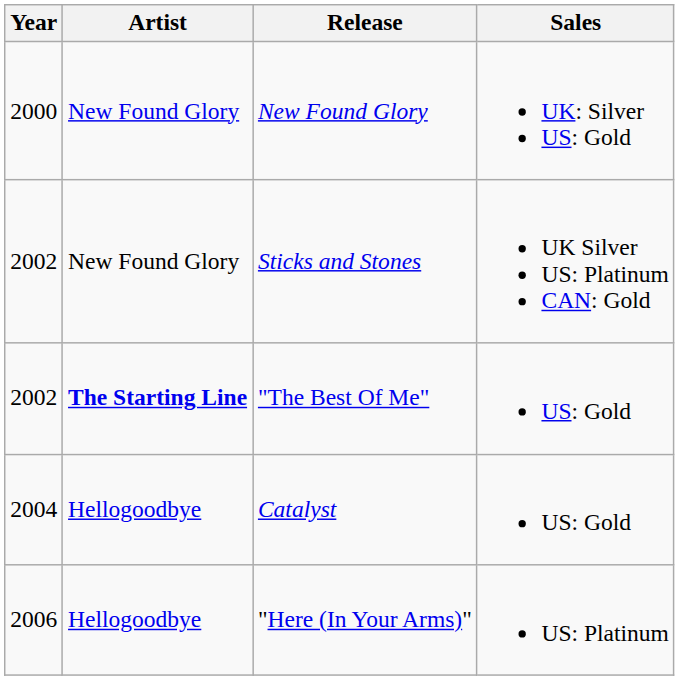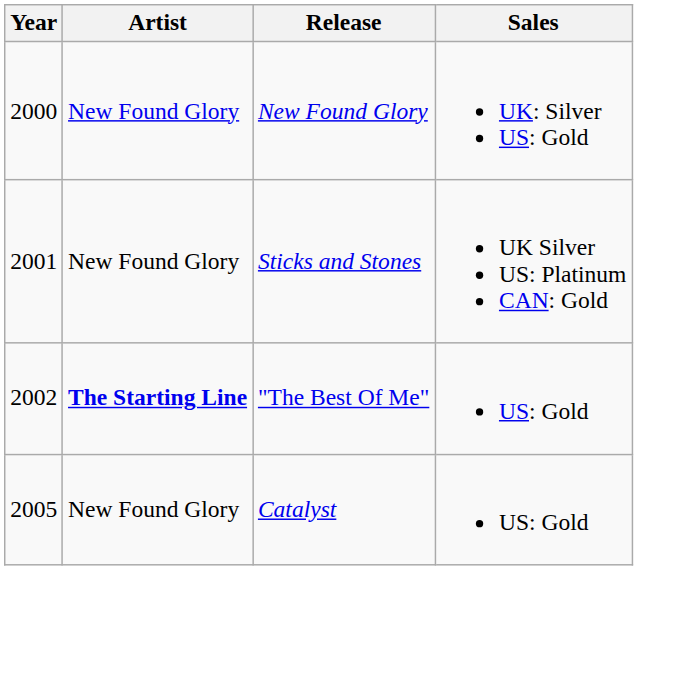 <table class="wikitable">
 <tr>
 <th>Year</th>
 <th>Artist</th>
 <th>Release</th>
 <th>Sales</th>
 </tr>
 <tr>
 <td>2000</td>
 <td><a href='#'>New Found Glory</a></td>
 <td><em><a href='#'>New Found Glory</a></em></td>
 <td style="text-align:left;"><br><ul><li><a href='#'>UK</a>: Silver</li><li><a href='#'>US</a>: Gold</li></ul></td>
 </tr>
 <tr>
-<td>2002</td>
+<td>2001</td>
 <td>New Found Glory</td>
 <td><em><a href='#'>Sticks and Stones</a></em></td>
 <td style="text-align:left;"><br><ul><li>UK Silver</li><li>US: Platinum</li><li><a href='#'>CAN</a>: Gold</li></ul></td>
 </tr>
 <tr>
 <td>2002</td>
 <td><strong><a href='#'>The Starting Line</a></strong></td>
 <td><a href='#'>"The Best Of Me"</a></td>
 <td><br><ul><li><a href='#'>US</a>: Gold</li></ul></td>
 </tr>
 <tr>
-<td>2004</td>
-<td><a href='#'>Hellogoodbye</a></td>
+<td>2005</td>
+<td>New Found Glory</td>
 <td><em><a href='#'>Catalyst</a></em></td>
 <td style="text-align:left;"><br><ul><li>US: Gold</li></ul></td>
 </tr>
-<tr>
-<td>2006</td>
-<td><a href='#'>Hellogoodbye</a></td>
-<td>"<a href='#'>Here (In Your Arms)</a>"</td>
-<td style="text-align:left;"><br><ul><li>US: Platinum</li></ul></td>
-</tr>
 </table>
